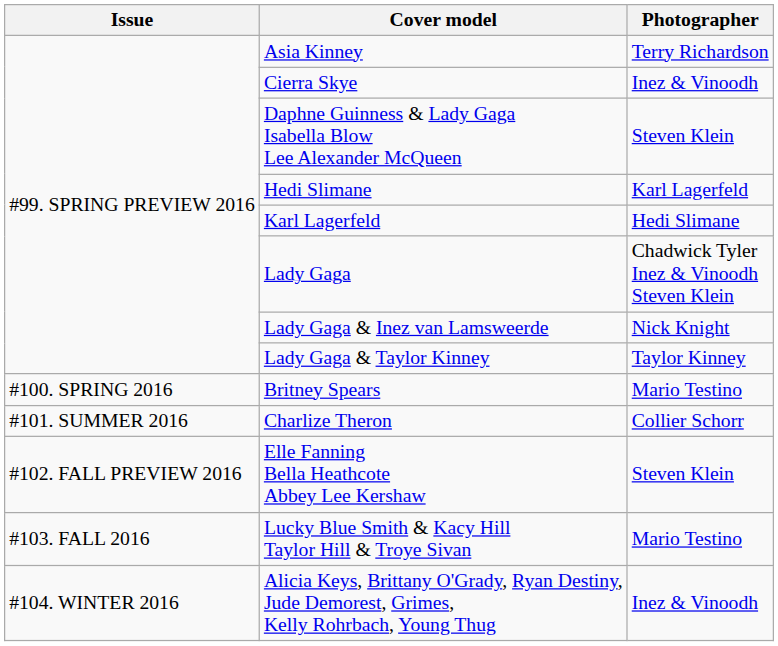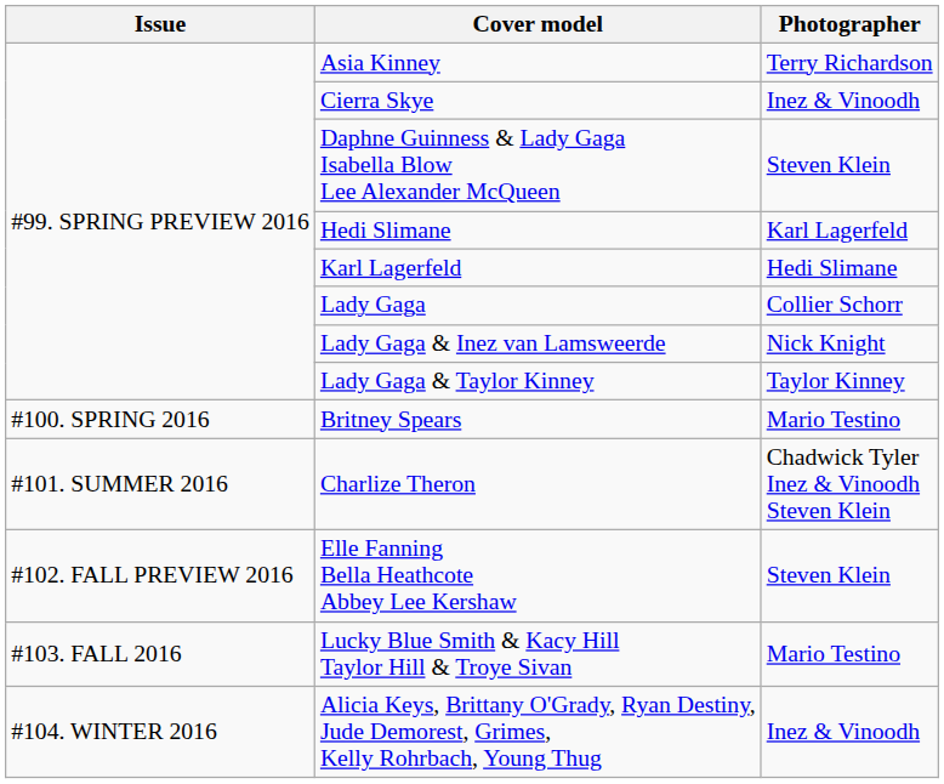 <table class="sortable wikitable">
 <tr>
 <th>Issue</th>
 <th>Cover model</th>
 <th>Photographer</th>
 </tr>
 <tr>
 <td rowspan=8>#99. SPRING PREVIEW 2016</td>
 <td><a href='#'>Asia Kinney</a></td>
 <td><a href='#'>Terry Richardson</a></td>
 </tr>
 <tr>
 <td><a href='#'>Cierra Skye</a></td>
 <td><a href='#'>Inez & Vinoodh</a></td>
 </tr>
 <tr>
 <td><a href='#'>Daphne Guinness</a> & <a href='#'>Lady Gaga</a><br><a href='#'>Isabella Blow</a><br><a href='#'>Lee Alexander McQueen</a></td>
 <td><a href='#'>Steven Klein</a></td>
 </tr>
 <tr>
 <td><a href='#'>Hedi Slimane</a></td>
 <td><a href='#'>Karl Lagerfeld</a></td>
 </tr>
 <tr>
 <td><a href='#'>Karl Lagerfeld</a></td>
 <td><a href='#'>Hedi Slimane</a></td>
 </tr>
 <tr>
 <td><a href='#'>Lady Gaga</a></td>
-<td>Chadwick Tyler<br><a href='#'>Inez & Vinoodh</a><br><a href='#'>Steven Klein</a></td>
+<td><a href='#'>Collier Schorr</a></td>
 </tr>
 <tr>
 <td><a href='#'>Lady Gaga</a> & <a href='#'>Inez van Lamsweerde</a></td>
 <td><a href='#'>Nick Knight</a></td>
 </tr>
 <tr>
 <td><a href='#'>Lady Gaga</a> &  <a href='#'>Taylor Kinney</a></td>
 <td><a href='#'>Taylor Kinney</a></td>
 </tr>
 <tr>
 <td>#100. SPRING 2016</td>
 <td><a href='#'>Britney Spears</a></td>
 <td><a href='#'>Mario Testino</a></td>
 </tr>
 <tr>
 <td>#101. SUMMER 2016</td>
 <td><a href='#'>Charlize Theron</a></td>
-<td><a href='#'>Collier Schorr</a></td>
+<td>Chadwick Tyler<br><a href='#'>Inez & Vinoodh</a><br><a href='#'>Steven Klein</a></td>
 </tr>
 <tr>
 <td>#102. FALL PREVIEW 2016</td>
 <td><a href='#'>Elle Fanning</a><br><a href='#'>Bella Heathcote</a><br><a href='#'>Abbey Lee Kershaw</a></td>
 <td><a href='#'>Steven Klein</a></td>
 </tr>
 <tr>
 <td>#103. FALL 2016</td>
 <td><a href='#'>Lucky Blue Smith</a> & <a href='#'>Kacy Hill</a><br><a href='#'>Taylor Hill</a> & <a href='#'>Troye Sivan</a></td>
 <td><a href='#'>Mario Testino</a></td>
 </tr>
 <tr>
 <td>#104. WINTER 2016</td>
 <td><a href='#'>Alicia Keys</a>, <a href='#'>Brittany O'Grady</a>, <a href='#'>Ryan Destiny</a>,<br><a href='#'>Jude Demorest</a>, <a href='#'>Grimes</a>,<br><a href='#'>Kelly Rohrbach</a>, <a href='#'>Young Thug</a></td>
 <td><a href='#'>Inez & Vinoodh</a></td>
 </tr>
 </table>
